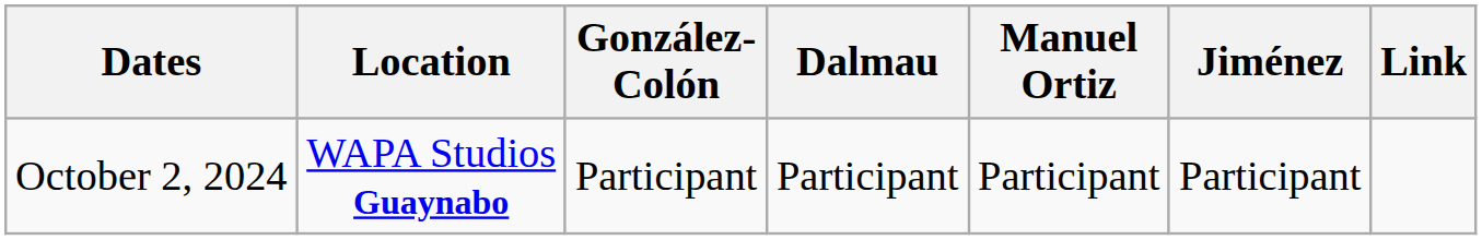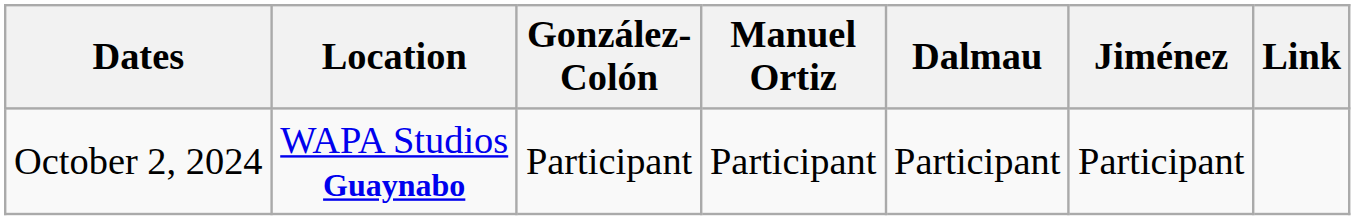 <table class="wikitable" style="text-align:center">
 <tr>
 <th>Dates</th>
 <th>Location</th>
 <th>González-<br>Colón</th>
+<th>Manuel<br>Ortiz</th>
 <th>Dalmau</th>
-<th>Manuel<br>Ortiz</th>
 <th>Jiménez</th>
 <th>Link</th>
 </tr>
 <tr>
 <td>October 2, 2024</td>
 <td><a href='#'>WAPA Studios</a><br><small><strong><a href='#'>Guaynabo</a></strong></small></td>
 <td>Participant</td>
 <td>Participant</td>
 <td>Participant</td>
 <td>Participant</td>
 <td align=left></td>
 </tr>
 </table>
